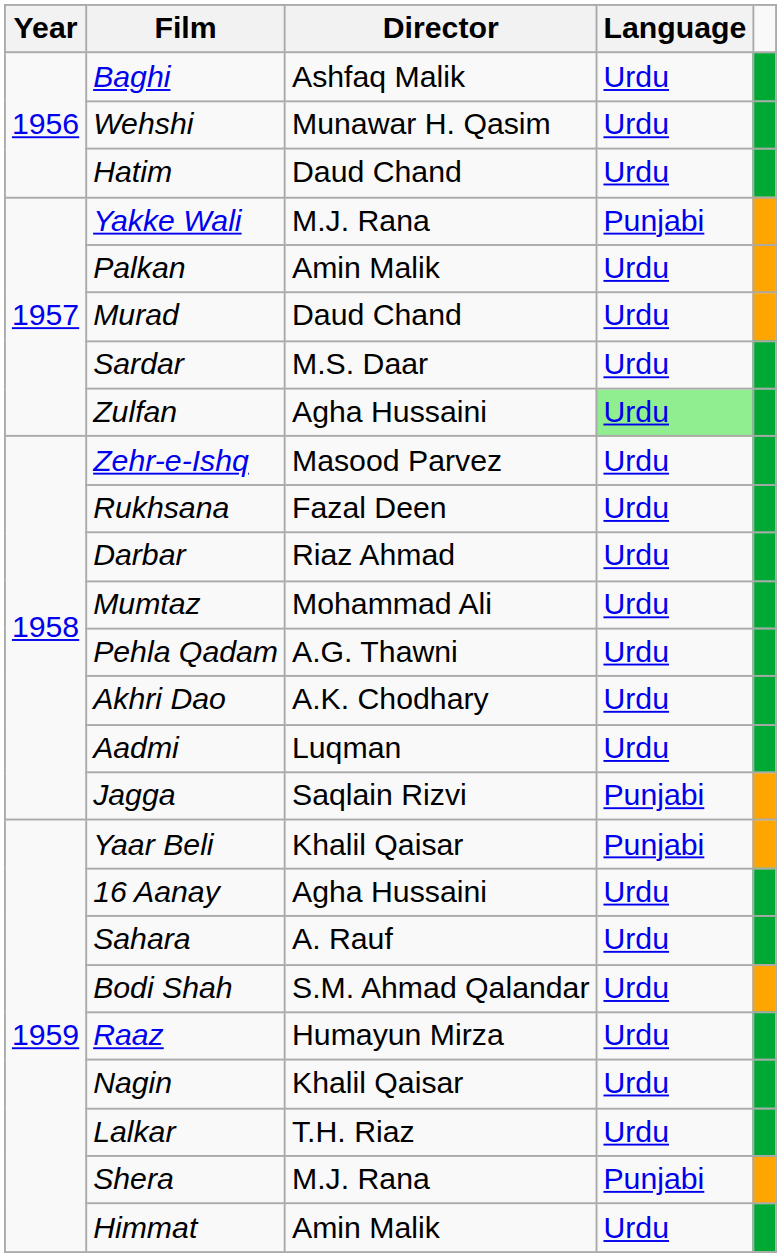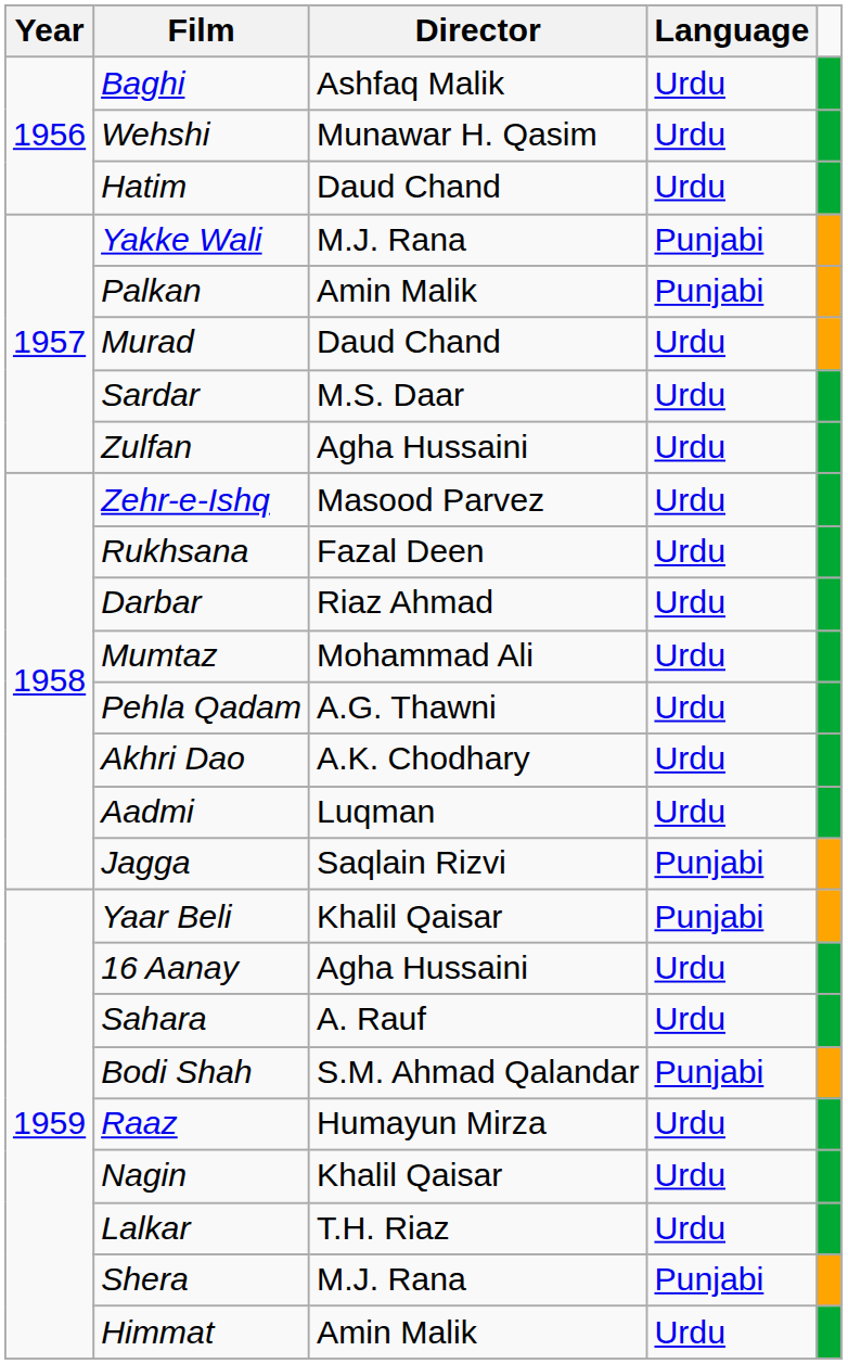 <table class="wikitable sortable">
 <tr>
 <th>Year</th>
 <th>Film</th>
 <th>Director</th>
 <th>Language</th>
 </tr>
 <tr>
 <td rowspan=3><a href='#'>1956</a></td>
 <td><em><a href='#'>Baghi</a></em></td>
 <td>Ashfaq Malik</td>
 <td><a href='#'>Urdu</a></td>
 <td style="background:#00A933; "> </td>
 </tr>
 <tr>
 <td><em>Wehshi</em></td>
 <td>Munawar H. Qasim</td>
 <td><a href='#'>Urdu</a></td>
 <td style="background:#00A933; "> </td>
 </tr>
 <tr>
 <td><em>Hatim</em></td>
 <td>Daud Chand</td>
 <td><a href='#'>Urdu</a></td>
 <td style="background:#00A933; "> </td>
 </tr>
 <tr>
 <td rowspan=5><a href='#'>1957</a></td>
 <td><em><a href='#'>Yakke Wali</a></em></td>
 <td>M.J. Rana</td>
 <td><a href='#'>Punjabi</a></td>
 <td style="background:#FFA500; "> </td>
 </tr>
 <tr>
 <td><em>Palkan</em></td>
 <td>Amin Malik</td>
-<td><a href='#'>Urdu</a></td>
+<td><a href='#'>Punjabi</a></td>
 <td style="background:#FFA500; "> </td>
 </tr>
 <tr>
 <td><em>Murad</em></td>
 <td>Daud Chand</td>
 <td><a href='#'>Urdu</a></td>
 <td style="background:#FFA500; "> </td>
 </tr>
 <tr>
 <td><em>Sardar</em></td>
 <td>M.S. Daar</td>
 <td><a href='#'>Urdu</a></td>
 <td style="background:#00A933; "> </td>
 </tr>
 <tr>
 <td><em>Zulfan</em></td>
 <td>Agha Hussaini</td>
-<td style="background: lightgreen;"><a href='#'>Urdu</a></td>
+<td><a href='#'>Urdu</a></td>
 <td style="background:#00A933; "> </td>
 </tr>
 <tr>
 <td rowspan=8><a href='#'>1958</a></td>
 <td><em><a href='#'>Zehr-e-Ishq</a></em></td>
 <td>Masood Parvez</td>
 <td><a href='#'>Urdu</a></td>
 <td style="background:#00A933; "> </td>
 </tr>
 <tr>
 <td><em>Rukhsana</em></td>
 <td>Fazal Deen</td>
 <td><a href='#'>Urdu</a></td>
 <td style="background:#00A933; "> </td>
 </tr>
 <tr>
 <td><em>Darbar</em></td>
 <td>Riaz Ahmad</td>
 <td><a href='#'>Urdu</a></td>
 <td style="background:#00A933; "> </td>
 </tr>
 <tr>
 <td><em>Mumtaz</em></td>
 <td>Mohammad Ali</td>
 <td><a href='#'>Urdu</a></td>
 <td style="background:#00A933; "> </td>
 </tr>
 <tr>
 <td><em>Pehla Qadam </em></td>
 <td>A.G. Thawni</td>
 <td><a href='#'>Urdu</a></td>
 <td style="background:#00A933; "> </td>
 </tr>
 <tr>
 <td><em>Akhri Dao</em></td>
 <td>A.K. Chodhary</td>
 <td><a href='#'>Urdu</a></td>
 <td style="background:#00A933; "> </td>
 </tr>
 <tr>
 <td><em>Aadmi</em></td>
 <td>Luqman</td>
 <td><a href='#'>Urdu</a></td>
 <td style="background:#00A933; "> </td>
 </tr>
 <tr>
 <td><em>Jagga</em></td>
 <td>Saqlain Rizvi</td>
 <td><a href='#'>Punjabi</a></td>
 <td style="background:#FFA500; "> </td>
 </tr>
 <tr>
 <td rowspan=9><a href='#'>1959</a></td>
 <td><em>Yaar Beli</em></td>
 <td>Khalil Qaisar</td>
 <td><a href='#'>Punjabi</a></td>
 <td style="background:#FFA500; "> </td>
 </tr>
 <tr>
 <td><em>16 Aanay</em></td>
 <td>Agha Hussaini</td>
 <td><a href='#'>Urdu</a></td>
 <td style="background:#00A933; "> </td>
 </tr>
 <tr>
 <td><em>Sahara</em></td>
 <td>A. Rauf</td>
 <td><a href='#'>Urdu</a></td>
 <td style="background:#00A933; "> </td>
 </tr>
 <tr>
 <td><em>Bodi Shah</em></td>
 <td>S.M. Ahmad Qalandar</td>
-<td><a href='#'>Urdu</a></td>
+<td><a href='#'>Punjabi</a></td>
 <td style="background:#FFA500; "> </td>
 </tr>
 <tr>
 <td><em><a href='#'>Raaz</a></em></td>
 <td>Humayun Mirza</td>
 <td><a href='#'>Urdu</a></td>
 <td style="background:#00A933; "> </td>
 </tr>
 <tr>
 <td><em>Nagin</em></td>
 <td>Khalil Qaisar</td>
 <td><a href='#'>Urdu</a></td>
 <td style="background:#00A933; "> </td>
 </tr>
 <tr>
 <td><em>Lalkar</em></td>
 <td>T.H. Riaz</td>
 <td><a href='#'>Urdu</a></td>
 <td style="background:#00A933; "> </td>
 </tr>
 <tr>
 <td><em>Shera</em></td>
 <td>M.J. Rana</td>
 <td><a href='#'>Punjabi</a></td>
 <td style="background:#FFA500; "> </td>
 </tr>
 <tr>
 <td><em>Himmat</em></td>
 <td>Amin Malik</td>
 <td><a href='#'>Urdu</a></td>
 <td style="background:#00A933; "> </td>
 </tr>
 <tr>
 </tr>
 </table>
